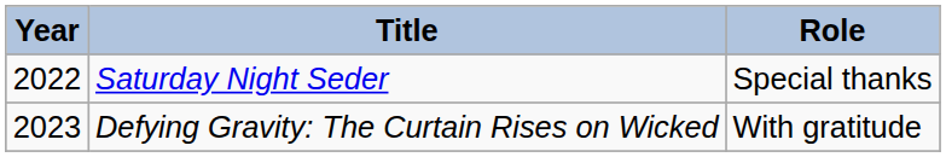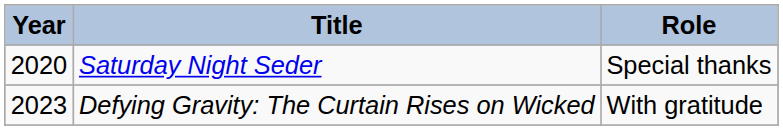 <table class="wikitable" style="font-size:95%;">
 <tr>
 <th style="background:#B0C4DE;">Year</th>
 <th style="background:#B0C4DE;">Title</th>
 <th style="background:#B0C4DE;">Role</th>
 </tr>
 <tr>
-<td>2022</td>
+<td>2020</td>
 <td><em><a href='#'>Saturday Night Seder</a></em></td>
 <td>Special thanks</td>
 </tr>
 <tr>
 <td>2023</td>
 <td><em>Defying Gravity: The Curtain Rises on Wicked</em></td>
 <td>With gratitude</td>
 </tr>
 </table>
